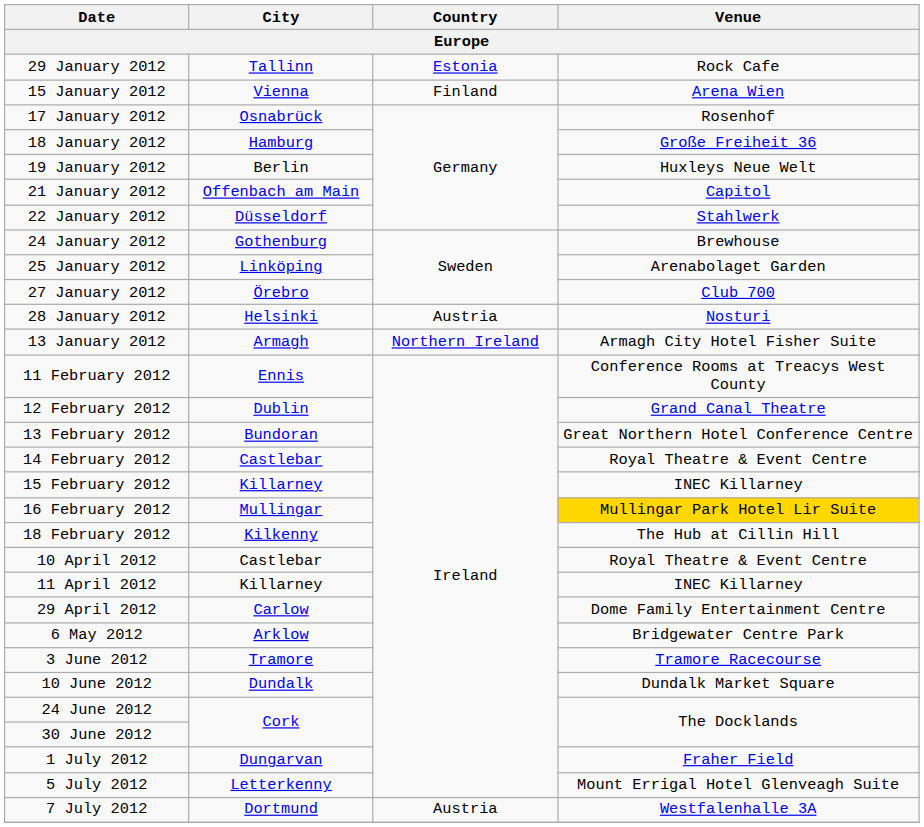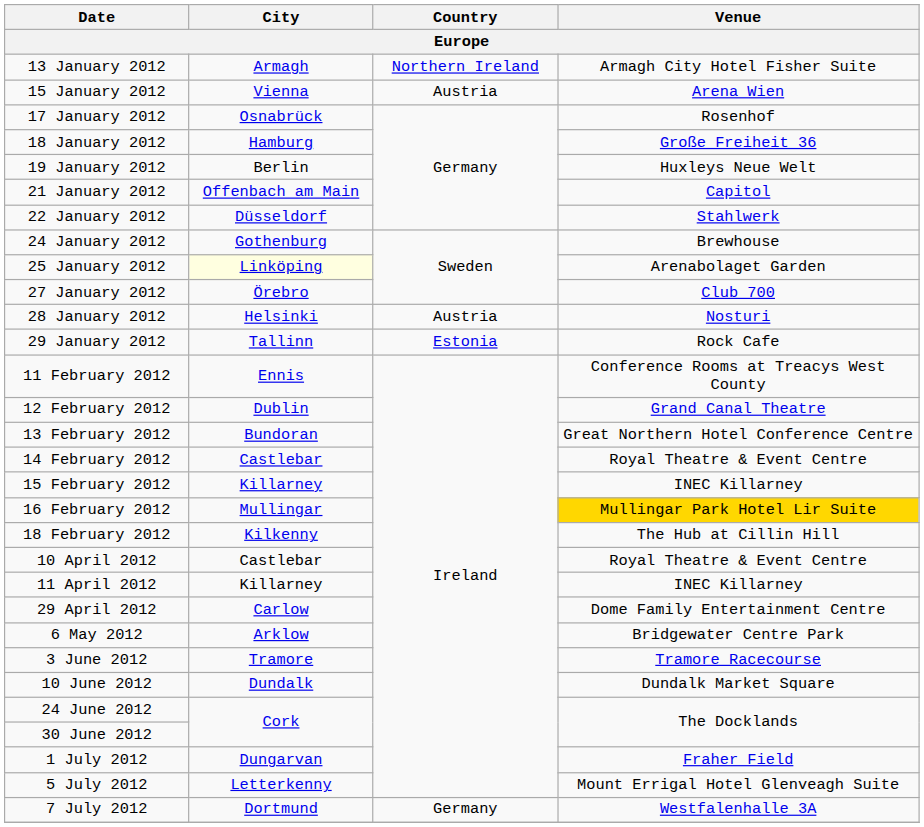 <table class="wikitable" style="text-align:center;">
 <tr>
 <th style="width:150px;">Date</th>
 <th style="width:150px;">City</th>
 <th style="width:150px;">Country</th>
 <th style="width:300px;">Venue</th>
 </tr>
 <tr>
 <th colspan="4">Europe</th>
 </tr>
 <tr>
-<td>29 January 2012</td>
-<td><a href='#'>Tallinn</a></td>
-<td><a href='#'>Estonia</a></td>
-<td>Rock Cafe</td>
+<td>13 January 2012</td>
+<td><a href='#'>Armagh</a></td>
+<td><a href='#'>Northern Ireland</a></td>
+<td>Armagh City Hotel Fisher Suite</td>
 </tr>
 <tr>
 <td>15 January 2012</td>
 <td><a href='#'>Vienna</a></td>
-<td>Finland</td>
+<td>Austria</td>
 <td><a href='#'>Arena Wien</a></td>
 </tr>
 <tr>
 <td>17 January 2012</td>
 <td><a href='#'>Osnabrück</a></td>
 <td rowspan="5">Germany</td>
 <td>Rosenhof</td>
 </tr>
 <tr>
 <td>18 January 2012</td>
 <td><a href='#'>Hamburg</a></td>
 <td><a href='#'>Große Freiheit 36</a></td>
 </tr>
 <tr>
 <td>19 January 2012</td>
 <td>Berlin</td>
 <td>Huxleys Neue Welt</td>
 </tr>
 <tr>
 <td>21 January 2012</td>
 <td><a href='#'>Offenbach am Main</a></td>
 <td><a href='#'>Capitol</a></td>
 </tr>
 <tr>
 <td>22 January 2012</td>
 <td><a href='#'>Düsseldorf</a></td>
 <td><a href='#'>Stahlwerk</a></td>
 </tr>
 <tr>
 <td>24 January 2012</td>
 <td><a href='#'>Gothenburg</a></td>
 <td rowspan="3">Sweden</td>
 <td>Brewhouse</td>
 </tr>
 <tr>
 <td>25 January 2012</td>
-<td><a href='#'>Linköping</a></td>
+<td style="background: lightyellow;"><a href='#'>Linköping</a></td>
 <td>Arenabolaget Garden</td>
 </tr>
 <tr>
 <td>27 January 2012</td>
 <td><a href='#'>Örebro</a></td>
 <td><a href='#'>Club 700</a></td>
 </tr>
 <tr>
 <td>28 January 2012</td>
 <td><a href='#'>Helsinki</a></td>
 <td>Austria</td>
 <td><a href='#'>Nosturi</a></td>
 </tr>
 <tr>
-<td>13 January 2012</td>
-<td><a href='#'>Armagh</a></td>
-<td><a href='#'>Northern Ireland</a></td>
-<td>Armagh City Hotel Fisher Suite</td>
+<td>29 January 2012</td>
+<td><a href='#'>Tallinn</a></td>
+<td><a href='#'>Estonia</a></td>
+<td>Rock Cafe</td>
 </tr>
 <tr>
 <td>11 February 2012</td>
 <td><a href='#'>Ennis</a></td>
 <td rowspan="17">Ireland</td>
 <td>Conference Rooms at Treacys West County</td>
 </tr>
 <tr>
 <td>12 February 2012</td>
 <td><a href='#'>Dublin</a></td>
 <td><a href='#'>Grand Canal Theatre</a></td>
 </tr>
 <tr>
 <td>13 February 2012</td>
 <td><a href='#'>Bundoran</a></td>
 <td>Great Northern Hotel Conference Centre</td>
 </tr>
 <tr>
 <td>14 February 2012</td>
 <td><a href='#'>Castlebar</a></td>
 <td>Royal Theatre & Event Centre</td>
 </tr>
 <tr>
 <td>15 February 2012</td>
 <td><a href='#'>Killarney</a></td>
 <td>INEC Killarney</td>
 </tr>
 <tr>
 <td>16 February 2012</td>
 <td><a href='#'>Mullingar</a></td>
 <td style="background: gold;">Mullingar Park Hotel Lir Suite</td>
 </tr>
 <tr>
 <td>18 February 2012</td>
 <td><a href='#'>Kilkenny</a></td>
 <td>The Hub at Cillin Hill</td>
 </tr>
 <tr>
 <td>10 April 2012</td>
 <td>Castlebar</td>
 <td>Royal Theatre & Event Centre</td>
 </tr>
 <tr>
 <td>11 April 2012</td>
 <td>Killarney</td>
 <td>INEC Killarney</td>
 </tr>
 <tr>
 <td>29 April 2012</td>
 <td><a href='#'>Carlow</a></td>
 <td>Dome Family Entertainment Centre</td>
 </tr>
 <tr>
 <td>6 May 2012</td>
 <td><a href='#'>Arklow</a></td>
 <td>Bridgewater Centre Park</td>
 </tr>
 <tr>
 <td>3 June 2012</td>
 <td><a href='#'>Tramore</a></td>
 <td><a href='#'>Tramore Racecourse</a></td>
 </tr>
 <tr>
 <td>10 June 2012</td>
 <td><a href='#'>Dundalk</a></td>
 <td>Dundalk Market Square</td>
 </tr>
 <tr>
 <td>24 June 2012</td>
 <td rowspan="2"><a href='#'>Cork</a></td>
 <td rowspan="2">The Docklands</td>
 </tr>
 <tr>
 <td>30 June 2012</td>
 </tr>
 <tr>
 <td>1 July 2012</td>
 <td><a href='#'>Dungarvan</a></td>
 <td><a href='#'>Fraher Field</a></td>
 </tr>
 <tr>
 <td>5 July 2012</td>
 <td><a href='#'>Letterkenny</a></td>
 <td>Mount Errigal Hotel Glenveagh Suite</td>
 </tr>
 <tr>
 <td>7 July 2012</td>
 <td><a href='#'>Dortmund</a></td>
-<td>Austria</td>
+<td>Germany</td>
 <td><a href='#'>Westfalenhalle 3A</a></td>
 </tr>
 <tr>
 </tr>
 </table>
